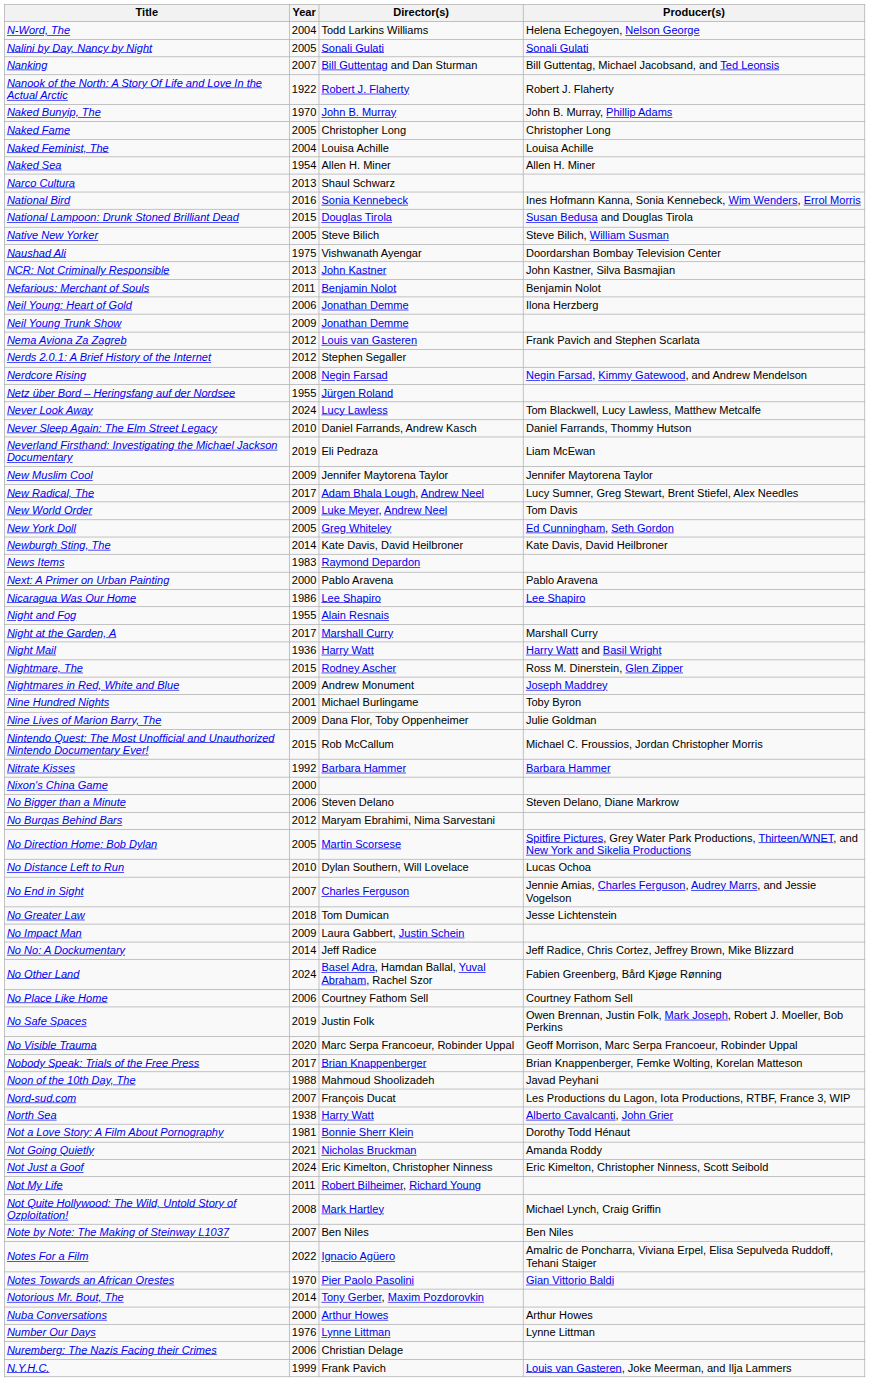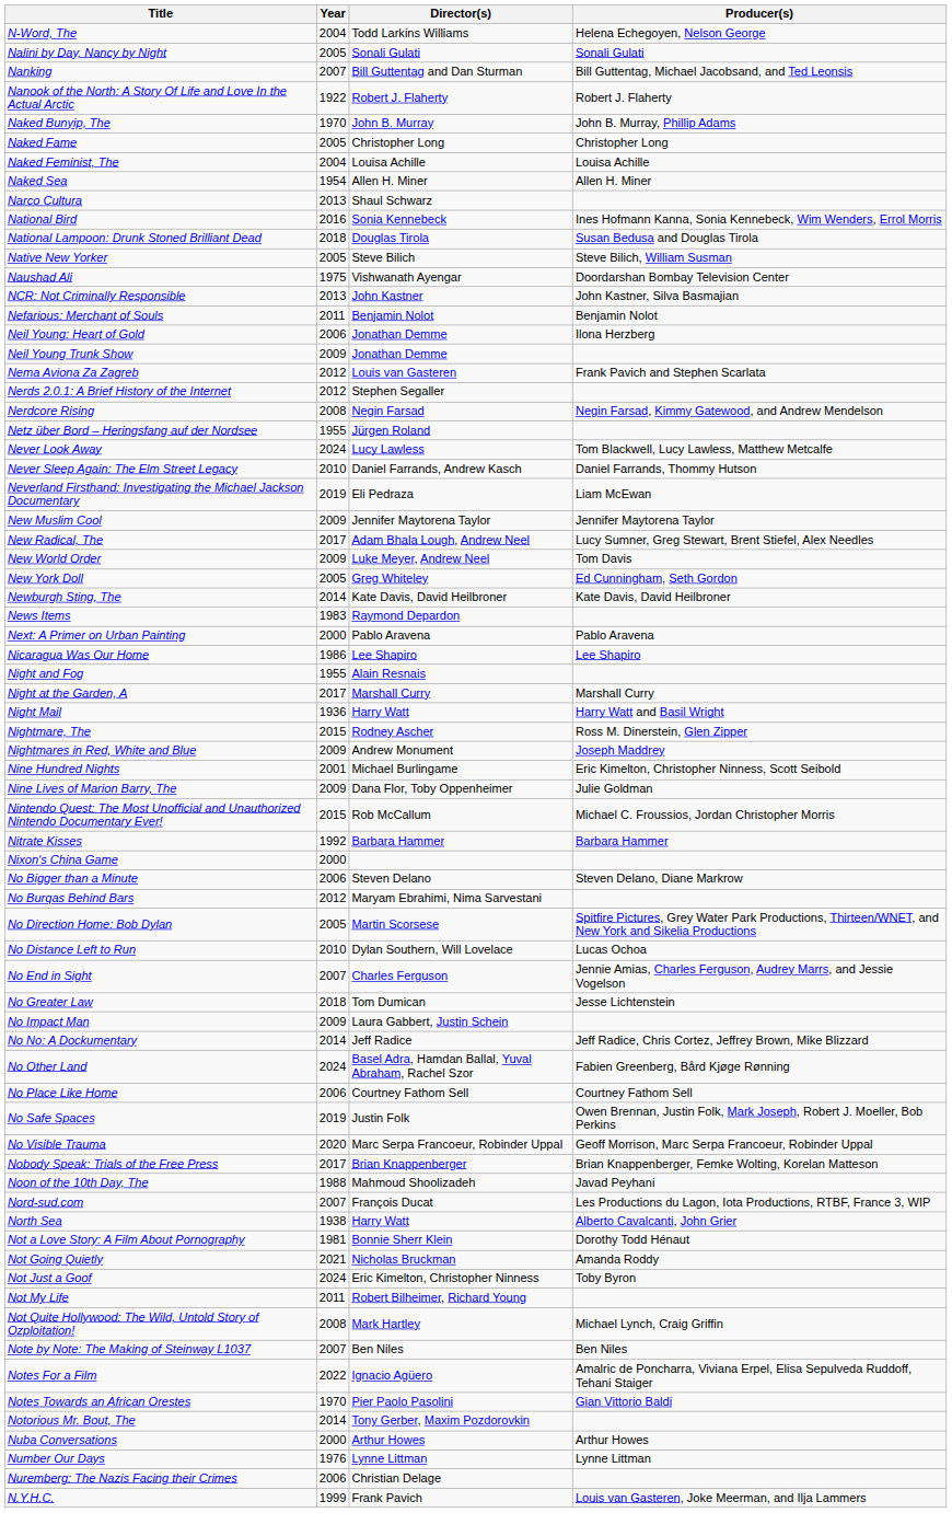 <table class="wikitable sortable">
 <tr>
 <th>Title</th>
 <th>Year</th>
 <th>Director(s)</th>
 <th>Producer(s)</th>
 </tr>
 <tr>
 <td><em><a href='#'>N-Word, The</a></em></td>
 <td>2004</td>
 <td>Todd Larkins Williams</td>
 <td>Helena Echegoyen, <a href='#'>Nelson George</a></td>
 </tr>
 <tr>
 <td><em><a href='#'>Nalini by Day, Nancy by Night</a></em></td>
 <td>2005</td>
 <td><a href='#'>Sonali Gulati</a></td>
 <td><a href='#'>Sonali Gulati</a></td>
 </tr>
 <tr>
 <td><em><a href='#'>Nanking</a></em></td>
 <td>2007</td>
 <td><a href='#'>Bill Guttentag</a> and Dan Sturman</td>
 <td>Bill Guttentag, Michael Jacobsand, and <a href='#'>Ted Leonsis</a></td>
 </tr>
 <tr>
 <td><em><a href='#'>Nanook of the North: A Story Of Life and Love In the Actual Arctic</a></em></td>
 <td>1922</td>
 <td><a href='#'>Robert J. Flaherty</a></td>
 <td>Robert J. Flaherty</td>
 </tr>
 <tr>
 <td><em><a href='#'>Naked Bunyip, The</a></em></td>
 <td>1970</td>
 <td><a href='#'>John B. Murray</a></td>
 <td>John B. Murray, <a href='#'>Phillip Adams</a></td>
 </tr>
 <tr>
 <td><em><a href='#'>Naked Fame</a></em></td>
 <td>2005</td>
 <td>Christopher Long</td>
 <td>Christopher Long</td>
 </tr>
 <tr>
 <td><em><a href='#'>Naked Feminist, The</a></em></td>
 <td>2004</td>
 <td>Louisa Achille</td>
 <td>Louisa Achille</td>
 </tr>
 <tr>
 <td><em><a href='#'>Naked Sea</a></em></td>
 <td>1954</td>
 <td>Allen H. Miner</td>
 <td>Allen H. Miner</td>
 </tr>
 <tr>
 <td><em><a href='#'>Narco Cultura</a></em></td>
 <td>2013</td>
 <td>Shaul Schwarz</td>
 <td></td>
 </tr>
 <tr>
 <td><em><a href='#'>National Bird</a></em></td>
 <td>2016</td>
 <td><a href='#'>Sonia Kennebeck</a></td>
 <td>Ines Hofmann Kanna, Sonia Kennebeck, <a href='#'>Wim Wenders</a>, <a href='#'>Errol Morris</a></td>
 </tr>
 <tr>
 <td><em><a href='#'>National Lampoon: Drunk Stoned Brilliant Dead</a></em></td>
-<td>2015</td>
+<td>2018</td>
 <td><a href='#'>Douglas Tirola</a></td>
 <td><a href='#'>Susan Bedusa</a> and Douglas Tirola</td>
 </tr>
 <tr>
 <td><em><a href='#'>Native New Yorker</a></em></td>
 <td>2005</td>
 <td>Steve Bilich</td>
 <td>Steve Bilich, <a href='#'>William Susman</a></td>
 </tr>
 <tr>
 <td><em><a href='#'>Naushad Ali</a></em></td>
 <td>1975</td>
 <td>Vishwanath Ayengar</td>
 <td>Doordarshan Bombay Television Center</td>
 </tr>
 <tr>
 <td><em><a href='#'>NCR: Not Criminally Responsible</a></em></td>
 <td>2013</td>
 <td><a href='#'>John Kastner</a></td>
 <td>John Kastner, Silva Basmajian</td>
 </tr>
 <tr>
 <td><em><a href='#'>Nefarious: Merchant of Souls</a></em></td>
 <td>2011</td>
 <td><a href='#'>Benjamin Nolot</a></td>
 <td>Benjamin Nolot</td>
 </tr>
 <tr>
 <td><em><a href='#'>Neil Young: Heart of Gold</a></em></td>
 <td>2006</td>
 <td><a href='#'>Jonathan Demme</a></td>
 <td>Ilona Herzberg</td>
 </tr>
 <tr>
 <td><em><a href='#'>Neil Young Trunk Show</a></em></td>
 <td>2009</td>
 <td><a href='#'>Jonathan Demme</a></td>
 <td></td>
 </tr>
 <tr>
 <td><em><a href='#'>Nema Aviona Za Zagreb</a></em></td>
 <td>2012</td>
 <td><a href='#'>Louis van Gasteren</a></td>
 <td>Frank Pavich and Stephen Scarlata</td>
 </tr>
 <tr>
 <td><em><a href='#'>Nerds 2.0.1: A Brief History of the Internet</a></em></td>
 <td>2012</td>
 <td>Stephen Segaller</td>
 <td></td>
 </tr>
 <tr>
 <td><em><a href='#'>Nerdcore Rising</a></em></td>
 <td>2008</td>
 <td><a href='#'>Negin Farsad</a></td>
 <td><a href='#'>Negin Farsad</a>, <a href='#'>Kimmy Gatewood</a>, and Andrew Mendelson</td>
 </tr>
 <tr>
 <td><em><a href='#'>Netz über Bord – Heringsfang auf der Nordsee</a></em></td>
 <td>1955</td>
 <td><a href='#'>Jürgen Roland</a></td>
 <td></td>
 </tr>
 <tr>
 <td><em><a href='#'>Never Look Away</a></em></td>
 <td>2024</td>
 <td><a href='#'>Lucy Lawless</a></td>
 <td>Tom Blackwell, Lucy Lawless, Matthew Metcalfe</td>
 </tr>
 <tr>
 <td><em><a href='#'>Never Sleep Again: The Elm Street Legacy</a></em></td>
 <td>2010</td>
 <td>Daniel Farrands, Andrew Kasch</td>
 <td>Daniel Farrands, Thommy Hutson</td>
 </tr>
 <tr>
 <td><em><a href='#'>Neverland Firsthand: Investigating the Michael Jackson Documentary</a></em></td>
 <td>2019</td>
 <td>Eli Pedraza</td>
 <td>Liam McEwan</td>
 </tr>
 <tr>
 <td><em><a href='#'>New Muslim Cool</a></em></td>
 <td>2009</td>
 <td>Jennifer Maytorena Taylor</td>
 <td>Jennifer Maytorena Taylor</td>
 </tr>
 <tr>
 <td><em><a href='#'>New Radical, The</a></em></td>
 <td>2017</td>
 <td><a href='#'>Adam Bhala Lough</a>, <a href='#'>Andrew Neel</a></td>
 <td>Lucy Sumner, Greg Stewart, Brent Stiefel, Alex Needles</td>
 </tr>
 <tr>
 <td><em><a href='#'>New World Order</a></em></td>
 <td>2009</td>
 <td><a href='#'>Luke Meyer</a>, <a href='#'>Andrew Neel</a></td>
 <td>Tom Davis</td>
 </tr>
 <tr>
 <td><em><a href='#'>New York Doll</a></em></td>
 <td>2005</td>
 <td><a href='#'>Greg Whiteley</a></td>
 <td><a href='#'>Ed Cunningham</a>, <a href='#'>Seth Gordon</a></td>
 </tr>
 <tr>
 <td><em><a href='#'>Newburgh Sting, The</a></em></td>
 <td>2014</td>
 <td>Kate Davis, David Heilbroner</td>
 <td>Kate Davis, David Heilbroner</td>
 </tr>
 <tr>
 <td><em><a href='#'>News Items</a></em></td>
 <td>1983</td>
 <td><a href='#'>Raymond Depardon</a></td>
 <td></td>
 </tr>
 <tr>
 <td><em><a href='#'>Next: A Primer on Urban Painting</a></em></td>
 <td>2000</td>
 <td>Pablo Aravena</td>
 <td>Pablo Aravena</td>
 </tr>
 <tr>
 <td><em><a href='#'>Nicaragua Was Our Home</a></em></td>
 <td>1986</td>
 <td><a href='#'>Lee Shapiro</a></td>
 <td><a href='#'>Lee Shapiro</a></td>
 </tr>
 <tr>
 <td><em><a href='#'>Night and Fog</a></em></td>
 <td>1955</td>
 <td><a href='#'>Alain Resnais</a></td>
 <td></td>
 </tr>
 <tr>
 <td><em><a href='#'>Night at the Garden, A</a></em></td>
 <td>2017</td>
 <td><a href='#'>Marshall Curry</a></td>
 <td>Marshall Curry</td>
 </tr>
 <tr>
 <td><em><a href='#'>Night Mail</a></em></td>
 <td>1936</td>
 <td><a href='#'>Harry Watt</a></td>
 <td><a href='#'>Harry Watt</a> and <a href='#'>Basil Wright</a></td>
 </tr>
 <tr>
 <td><em><a href='#'>Nightmare, The</a></em></td>
 <td>2015</td>
 <td><a href='#'>Rodney Ascher</a></td>
 <td>Ross M. Dinerstein, <a href='#'>Glen Zipper</a></td>
 </tr>
 <tr>
 <td><em><a href='#'>Nightmares in Red, White and Blue</a></em></td>
 <td>2009</td>
 <td>Andrew Monument</td>
 <td><a href='#'>Joseph Maddrey</a></td>
 </tr>
 <tr>
 <td><em><a href='#'>Nine Hundred Nights</a></em></td>
 <td>2001</td>
 <td>Michael Burlingame</td>
-<td>Toby Byron</td>
+<td>Eric Kimelton, Christopher Ninness, Scott Seibold</td>
 </tr>
 <tr>
 <td><em><a href='#'>Nine Lives of Marion Barry, The</a></em></td>
 <td>2009</td>
 <td>Dana Flor, Toby Oppenheimer</td>
 <td>Julie Goldman</td>
 </tr>
 <tr>
 <td><em><a href='#'>Nintendo Quest: The Most Unofficial and Unauthorized Nintendo Documentary Ever!</a></em></td>
 <td>2015</td>
 <td>Rob McCallum</td>
 <td>Michael C. Froussios, Jordan Christopher Morris</td>
 </tr>
 <tr>
 <td><em><a href='#'>Nitrate Kisses</a></em></td>
 <td>1992</td>
 <td><a href='#'>Barbara Hammer</a></td>
 <td><a href='#'>Barbara Hammer</a></td>
 </tr>
 <tr>
 <td><em><a href='#'>Nixon's China Game</a></em></td>
 <td>2000</td>
 <td></td>
 <td></td>
 </tr>
 <tr>
 <td><em><a href='#'>No Bigger than a Minute</a></em></td>
 <td>2006</td>
 <td>Steven Delano</td>
 <td>Steven Delano, Diane Markrow</td>
 </tr>
 <tr>
 <td><em><a href='#'>No Burqas Behind Bars</a></em></td>
 <td>2012</td>
 <td>Maryam Ebrahimi, Nima Sarvestani</td>
 <td></td>
 </tr>
 <tr>
 <td><em><a href='#'>No Direction Home: Bob Dylan</a></em></td>
 <td>2005</td>
 <td><a href='#'>Martin Scorsese</a></td>
 <td><a href='#'>Spitfire Pictures</a>, Grey Water Park Productions, <a href='#'>Thirteen/WNET</a>, and <a href='#'>New York and Sikelia Productions</a></td>
 </tr>
 <tr>
 <td><em><a href='#'>No Distance Left to Run</a></em></td>
 <td>2010</td>
 <td>Dylan Southern, Will Lovelace</td>
 <td>Lucas Ochoa</td>
 </tr>
 <tr>
 <td><em><a href='#'>No End in Sight</a></em></td>
 <td>2007</td>
 <td><a href='#'>Charles Ferguson</a></td>
 <td>Jennie Amias, <a href='#'>Charles Ferguson</a>, <a href='#'>Audrey Marrs</a>, and Jessie Vogelson</td>
 </tr>
 <tr>
 <td><em><a href='#'>No Greater Law</a></em></td>
 <td>2018</td>
 <td>Tom Dumican</td>
 <td>Jesse Lichtenstein</td>
 </tr>
 <tr>
 <td><em><a href='#'>No Impact Man</a></em></td>
 <td>2009</td>
 <td>Laura Gabbert, <a href='#'>Justin Schein</a></td>
 <td></td>
 </tr>
 <tr>
 <td><em><a href='#'>No No: A Dockumentary</a></em></td>
 <td>2014</td>
 <td>Jeff Radice</td>
 <td>Jeff Radice, Chris Cortez, Jeffrey Brown, Mike Blizzard</td>
 </tr>
 <tr>
 <td><em><a href='#'>No Other Land</a></em></td>
 <td>2024</td>
 <td><a href='#'>Basel Adra</a>, Hamdan Ballal, <a href='#'>Yuval Abraham</a>, Rachel Szor</td>
 <td>Fabien Greenberg, Bård Kjøge Rønning</td>
 </tr>
 <tr>
 <td><em><a href='#'>No Place Like Home</a></em></td>
 <td>2006</td>
 <td>Courtney Fathom Sell</td>
 <td>Courtney Fathom Sell</td>
 </tr>
 <tr>
 <td><em><a href='#'>No Safe Spaces</a></em></td>
 <td>2019</td>
 <td>Justin Folk</td>
 <td>Owen Brennan, Justin Folk, <a href='#'>Mark Joseph</a>, Robert J. Moeller, Bob Perkins</td>
 </tr>
 <tr>
 <td><em><a href='#'>No Visible Trauma</a></em></td>
 <td>2020</td>
 <td>Marc Serpa Francoeur, Robinder Uppal</td>
 <td>Geoff Morrison, Marc Serpa Francoeur, Robinder Uppal</td>
 </tr>
 <tr>
 <td><em><a href='#'>Nobody Speak: Trials of the Free Press</a></em></td>
 <td>2017</td>
 <td><a href='#'>Brian Knappenberger</a></td>
 <td>Brian Knappenberger, Femke Wolting, Korelan Matteson</td>
 </tr>
 <tr>
 <td><em><a href='#'>Noon of the 10th Day, The</a></em></td>
 <td>1988</td>
 <td>Mahmoud Shoolizadeh</td>
 <td>Javad Peyhani</td>
 </tr>
 <tr>
 <td><em><a href='#'>Nord-sud.com</a></em></td>
 <td>2007</td>
 <td>François Ducat</td>
 <td>Les Productions du Lagon, Iota Productions, RTBF, France 3, WIP</td>
 </tr>
 <tr>
 <td><em><a href='#'>North Sea</a></em></td>
 <td>1938</td>
 <td><a href='#'>Harry Watt</a></td>
 <td><a href='#'>Alberto Cavalcanti</a>, <a href='#'>John Grier</a></td>
 </tr>
 <tr>
 <td><em><a href='#'>Not a Love Story: A Film About Pornography</a></em></td>
 <td>1981</td>
 <td><a href='#'>Bonnie Sherr Klein</a></td>
 <td>Dorothy Todd Hénaut</td>
 </tr>
 <tr>
 <td><em><a href='#'>Not Going Quietly</a></em></td>
 <td>2021</td>
 <td><a href='#'>Nicholas Bruckman</a></td>
 <td>Amanda Roddy</td>
 </tr>
 <tr>
 <td><em><a href='#'>Not Just a Goof</a></em></td>
 <td>2024</td>
 <td>Eric Kimelton, Christopher Ninness</td>
-<td>Eric Kimelton, Christopher Ninness, Scott Seibold</td>
+<td>Toby Byron</td>
 </tr>
 <tr>
 <td><em><a href='#'>Not My Life</a></em></td>
 <td>2011</td>
 <td><a href='#'>Robert Bilheimer</a>, <a href='#'>Richard Young</a></td>
 <td></td>
 </tr>
 <tr>
 <td><em><a href='#'>Not Quite Hollywood: The Wild, Untold Story of Ozploitation!</a></em></td>
 <td>2008</td>
 <td><a href='#'>Mark Hartley</a></td>
 <td>Michael Lynch, Craig Griffin</td>
 </tr>
 <tr>
 <td><em><a href='#'>Note by Note: The Making of Steinway L1037</a></em></td>
 <td>2007</td>
 <td>Ben Niles</td>
 <td>Ben Niles</td>
 </tr>
 <tr>
 <td><em><a href='#'>Notes For a Film</a></em></td>
 <td>2022</td>
 <td><a href='#'>Ignacio Agüero</a></td>
 <td>Amalric de Poncharra, Viviana Erpel, Elisa Sepulveda Ruddoff, Tehani Staiger</td>
 </tr>
 <tr>
 <td><em><a href='#'>Notes Towards an African Orestes</a></em></td>
 <td>1970</td>
 <td><a href='#'>Pier Paolo Pasolini</a></td>
 <td><a href='#'>Gian Vittorio Baldi</a></td>
 </tr>
 <tr>
 <td><em><a href='#'>Notorious Mr. Bout, The</a></em></td>
 <td>2014</td>
 <td><a href='#'>Tony Gerber</a>, <a href='#'>Maxim Pozdorovkin</a></td>
 <td></td>
 </tr>
 <tr>
 <td><em><a href='#'>Nuba Conversations</a></em></td>
 <td>2000</td>
 <td><a href='#'>Arthur Howes</a></td>
 <td>Arthur Howes</td>
 </tr>
 <tr>
 <td><em><a href='#'>Number Our Days</a></em></td>
 <td>1976</td>
 <td><a href='#'>Lynne Littman</a></td>
 <td>Lynne Littman</td>
 </tr>
 <tr>
 <td><em><a href='#'>Nuremberg: The Nazis Facing their Crimes</a></em></td>
 <td>2006</td>
 <td>Christian Delage</td>
 <td></td>
 </tr>
 <tr>
 <td><em><a href='#'>N.Y.H.C.</a></em></td>
 <td>1999</td>
 <td>Frank Pavich</td>
 <td><a href='#'>Louis van Gasteren</a>, Joke Meerman, and Ilja Lammers</td>
 </tr>
 </table>
